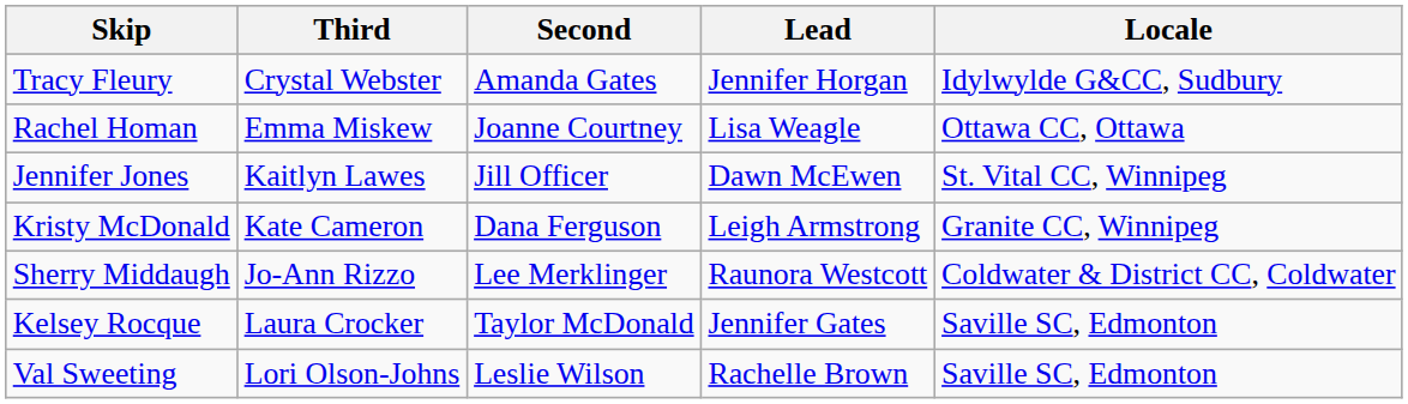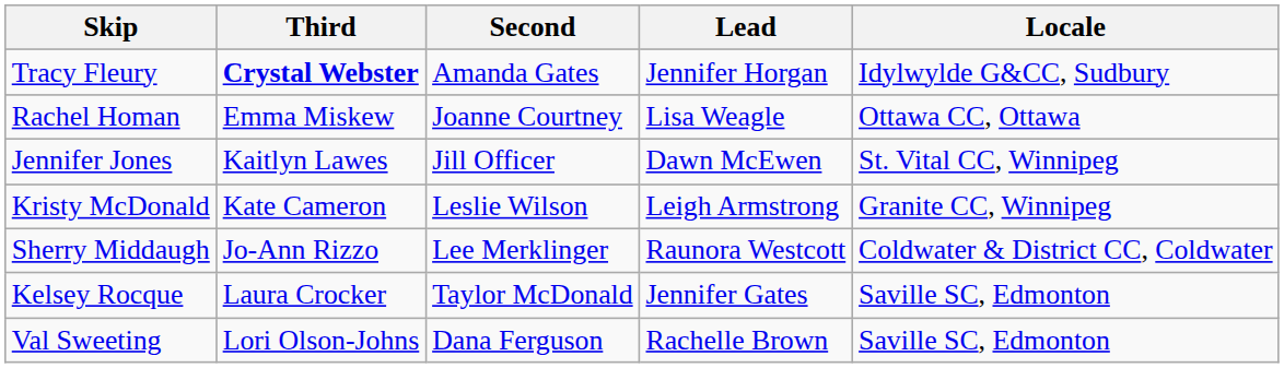 <table class= "wikitable">
 <tr>
 <th>Skip</th>
 <th>Third</th>
 <th>Second</th>
 <th>Lead</th>
 <th>Locale</th>
 </tr>
 <tr>
 <td><a href='#'>Tracy Fleury</a></td>
-<td><a href='#'>Crystal Webster</a></td>
+<td><strong><a href='#'>Crystal Webster</a></strong></td>
 <td><a href='#'>Amanda Gates</a></td>
 <td><a href='#'>Jennifer Horgan</a></td>
 <td> <a href='#'>Idylwylde G&CC</a>, <a href='#'>Sudbury</a></td>
 </tr>
 <tr>
 <td><a href='#'>Rachel Homan</a></td>
 <td><a href='#'>Emma Miskew</a></td>
 <td><a href='#'>Joanne Courtney</a></td>
 <td><a href='#'>Lisa Weagle</a></td>
 <td> <a href='#'>Ottawa CC</a>, <a href='#'>Ottawa</a></td>
 </tr>
 <tr>
 <td><a href='#'>Jennifer Jones</a></td>
 <td><a href='#'>Kaitlyn Lawes</a></td>
 <td><a href='#'>Jill Officer</a></td>
 <td><a href='#'>Dawn McEwen</a></td>
 <td> <a href='#'>St. Vital CC</a>, <a href='#'>Winnipeg</a></td>
 </tr>
 <tr>
 <td><a href='#'>Kristy McDonald</a></td>
 <td><a href='#'>Kate Cameron</a></td>
-<td><a href='#'>Dana Ferguson</a></td>
+<td><a href='#'>Leslie Wilson</a></td>
 <td><a href='#'>Leigh Armstrong</a></td>
 <td> <a href='#'>Granite CC</a>, <a href='#'>Winnipeg</a></td>
 </tr>
 <tr>
 <td><a href='#'>Sherry Middaugh</a></td>
 <td><a href='#'>Jo-Ann Rizzo</a></td>
 <td><a href='#'>Lee Merklinger</a></td>
 <td><a href='#'>Raunora Westcott</a></td>
 <td> <a href='#'>Coldwater & District CC</a>, <a href='#'>Coldwater</a></td>
 </tr>
 <tr>
 <td><a href='#'>Kelsey Rocque</a></td>
 <td><a href='#'>Laura Crocker</a></td>
 <td><a href='#'>Taylor McDonald</a></td>
 <td><a href='#'>Jennifer Gates</a></td>
 <td> <a href='#'>Saville SC</a>, <a href='#'>Edmonton</a></td>
 </tr>
 <tr>
 <td><a href='#'>Val Sweeting</a></td>
 <td><a href='#'>Lori Olson-Johns</a></td>
-<td><a href='#'>Leslie Wilson</a></td>
+<td><a href='#'>Dana Ferguson</a></td>
 <td><a href='#'>Rachelle Brown</a></td>
 <td> <a href='#'>Saville SC</a>, <a href='#'>Edmonton</a></td>
 </tr>
 </table>
